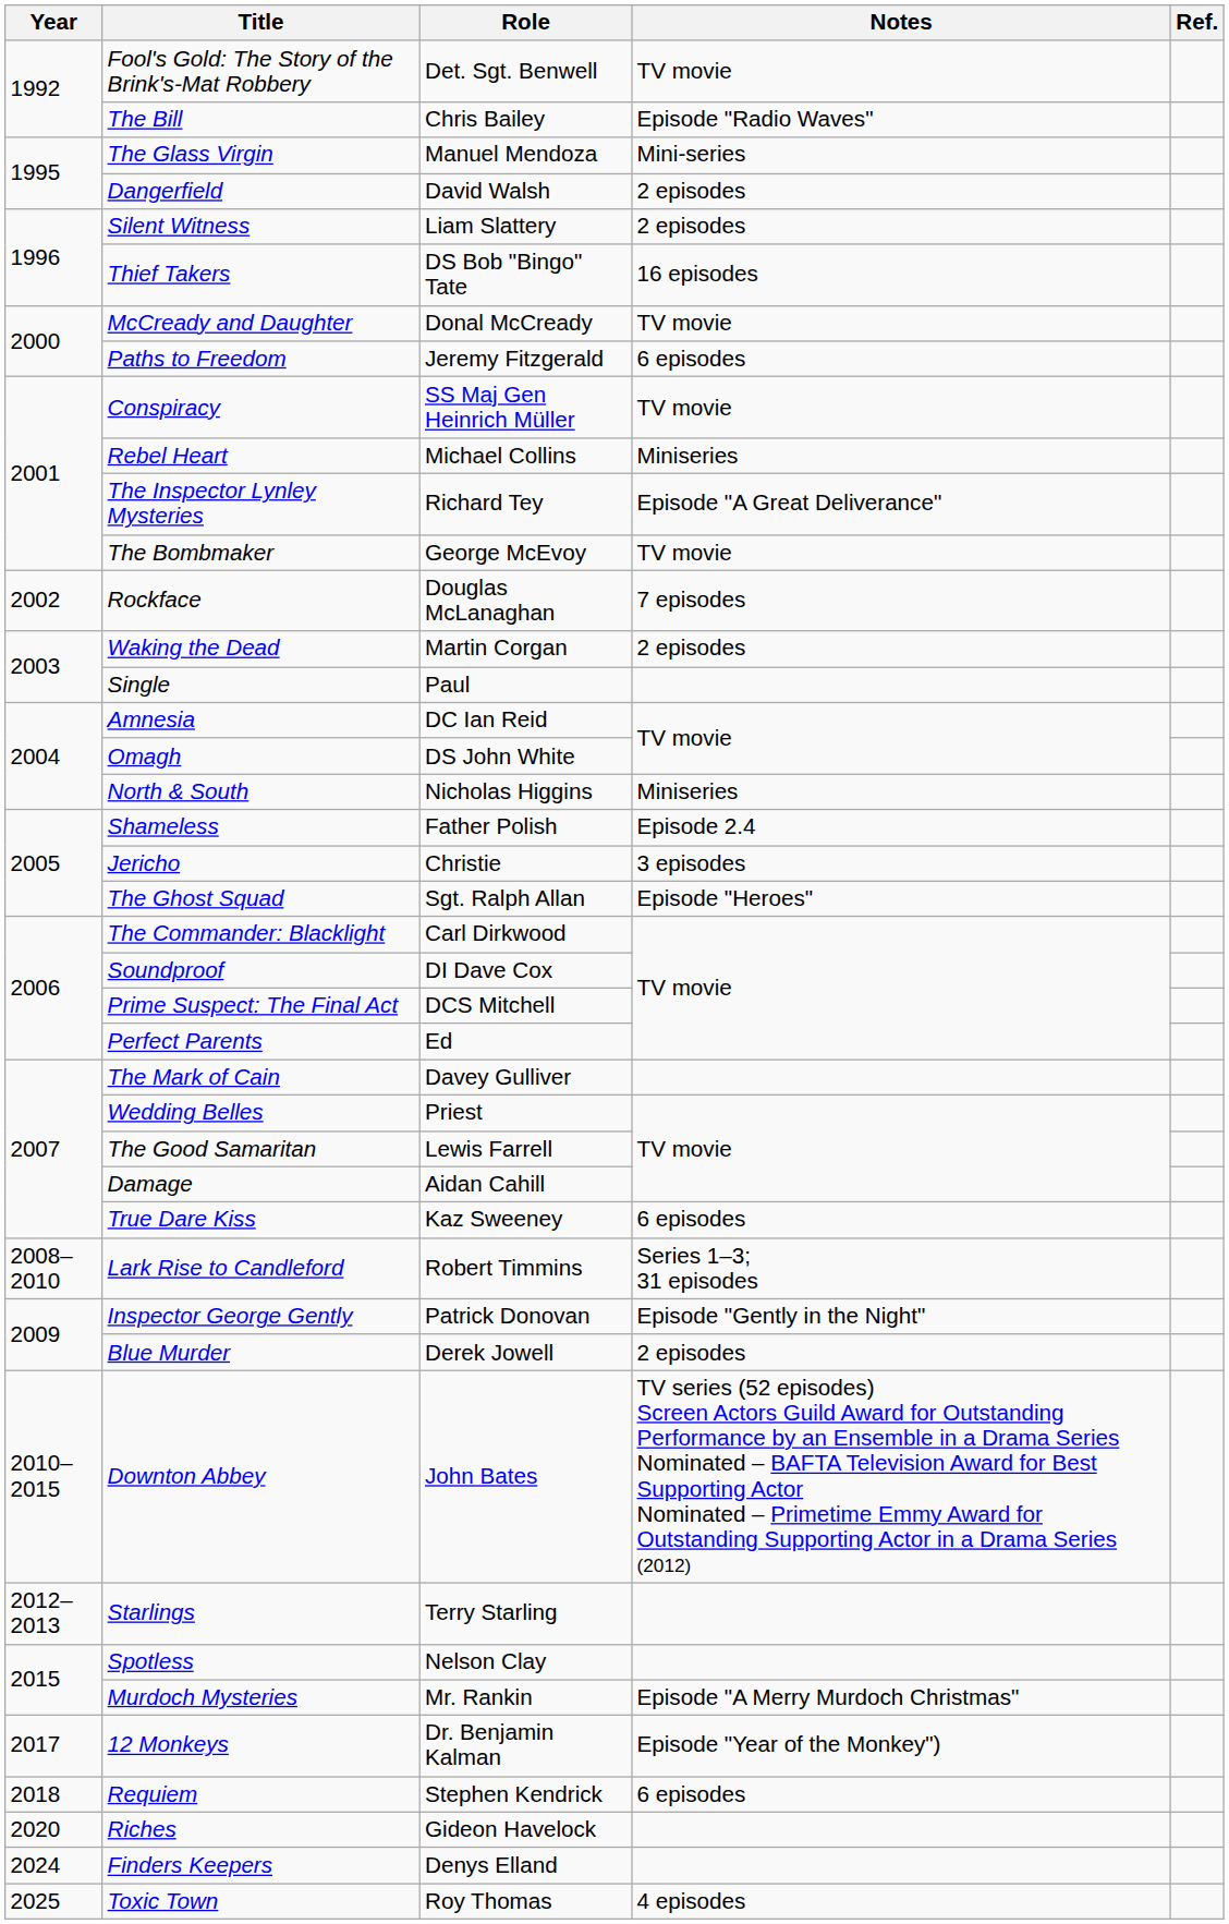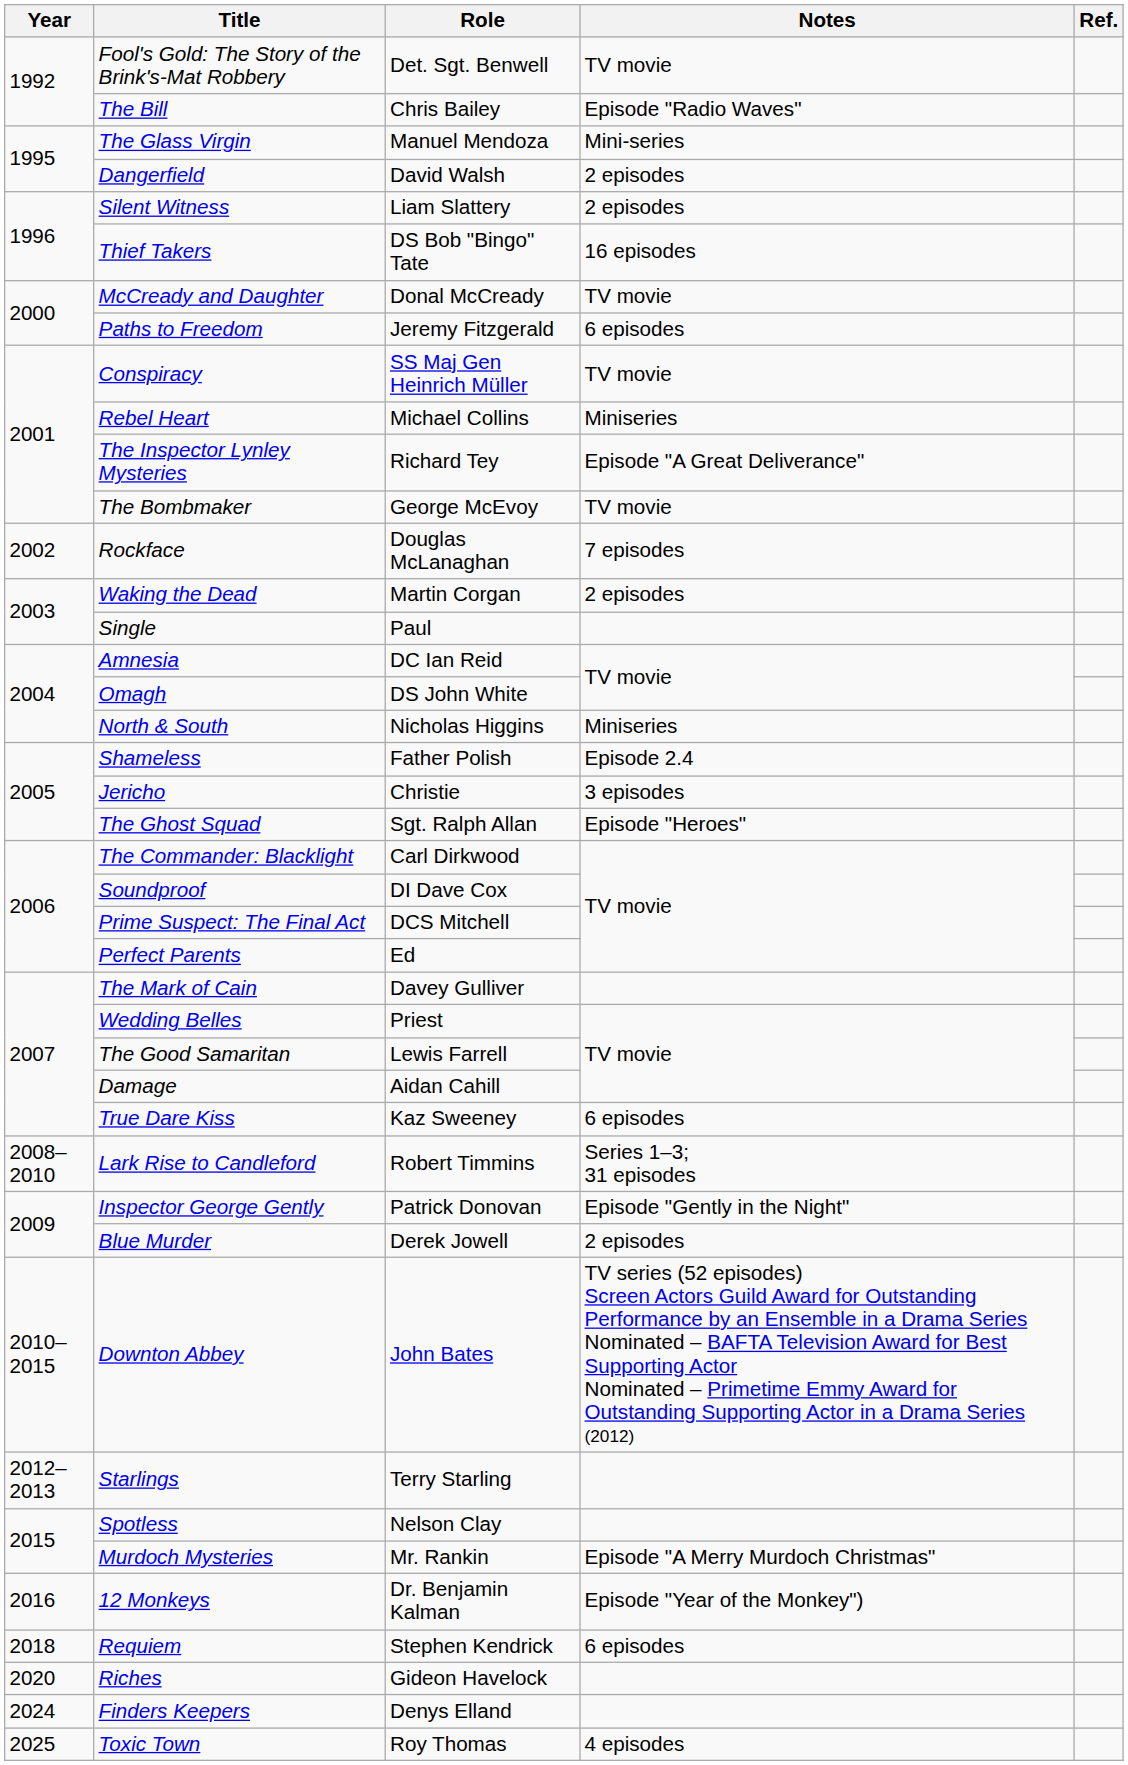 <table class="wikitable sortable">
 <tr>
 <th>Year</th>
 <th>Title</th>
 <th>Role</th>
 <th class="unsortable">Notes</th>
 <th>Ref.</th>
 </tr>
 <tr>
 <td rowspan=2>1992</td>
 <td><em>Fool's Gold: The Story of the Brink's-Mat Robbery</em></td>
 <td>Det. Sgt. Benwell</td>
 <td>TV movie</td>
 <td></td>
 </tr>
 <tr>
 <td><em><a href='#'>The Bill</a></em></td>
 <td>Chris Bailey</td>
 <td>Episode "Radio Waves"</td>
 <td></td>
 </tr>
 <tr>
 <td rowspan=2>1995</td>
 <td><em><a href='#'>The Glass Virgin</a></em></td>
 <td>Manuel Mendoza</td>
 <td>Mini-series</td>
 <td></td>
 </tr>
 <tr>
 <td><em><a href='#'>Dangerfield</a></em></td>
 <td>David Walsh</td>
 <td>2 episodes</td>
 <td></td>
 </tr>
 <tr>
 <td rowspan=2>1996</td>
 <td><em><a href='#'>Silent Witness</a></em></td>
 <td>Liam Slattery</td>
 <td>2 episodes</td>
 <td></td>
 </tr>
 <tr>
 <td><em><a href='#'>Thief Takers</a></em></td>
 <td>DS Bob "Bingo" Tate</td>
 <td>16 episodes</td>
 <td></td>
 </tr>
 <tr>
 <td rowspan=2>2000</td>
 <td><em><a href='#'>McCready and Daughter</a></em></td>
 <td>Donal McCready</td>
 <td>TV movie</td>
 <td></td>
 </tr>
 <tr>
 <td><em><a href='#'>Paths to Freedom</a></em></td>
 <td>Jeremy Fitzgerald</td>
 <td>6 episodes</td>
 <td></td>
 </tr>
 <tr>
 <td rowspan=4>2001</td>
 <td><em><a href='#'>Conspiracy</a></em></td>
 <td><a href='#'>SS Maj Gen Heinrich Müller</a></td>
 <td>TV movie</td>
 <td></td>
 </tr>
 <tr>
 <td><em><a href='#'>Rebel Heart</a></em></td>
 <td>Michael Collins</td>
 <td>Miniseries</td>
 <td></td>
 </tr>
 <tr>
 <td><em><a href='#'>The Inspector Lynley Mysteries</a></em></td>
 <td>Richard Tey</td>
 <td>Episode "A Great Deliverance"</td>
 <td></td>
 </tr>
 <tr>
 <td><em>The Bombmaker</em></td>
 <td>George McEvoy</td>
 <td>TV movie</td>
 <td></td>
 </tr>
 <tr>
 <td>2002</td>
 <td><em>Rockface</em></td>
 <td>Douglas McLanaghan</td>
 <td>7 episodes</td>
 <td></td>
 </tr>
 <tr>
 <td rowspan=2>2003</td>
 <td><em><a href='#'>Waking the Dead</a></em></td>
 <td>Martin Corgan</td>
 <td>2 episodes</td>
 <td></td>
 </tr>
 <tr>
 <td><em>Single</em></td>
 <td>Paul</td>
 <td></td>
 <td></td>
 </tr>
 <tr>
 <td rowspan=3>2004</td>
 <td><em><a href='#'>Amnesia</a></em></td>
 <td>DC Ian Reid</td>
 <td rowspan=2>TV movie</td>
 <td></td>
 </tr>
 <tr>
 <td><em><a href='#'>Omagh</a></em></td>
 <td>DS John White</td>
 <td></td>
 </tr>
 <tr>
 <td><em><a href='#'>North & South</a></em></td>
 <td>Nicholas Higgins</td>
 <td>Miniseries</td>
 <td></td>
 </tr>
 <tr>
 <td rowspan=3>2005</td>
 <td><em><a href='#'>Shameless</a></em></td>
 <td>Father Polish</td>
 <td>Episode 2.4</td>
 <td></td>
 </tr>
 <tr>
 <td><em><a href='#'>Jericho</a></em></td>
 <td>Christie</td>
 <td>3 episodes</td>
 <td></td>
 </tr>
 <tr>
 <td><em><a href='#'>The Ghost Squad</a></em></td>
 <td>Sgt. Ralph Allan</td>
 <td>Episode "Heroes"</td>
 <td></td>
 </tr>
 <tr>
 <td rowspan=4>2006</td>
 <td><em><a href='#'>The Commander: Blacklight</a></em></td>
 <td>Carl Dirkwood</td>
 <td rowspan=4>TV movie</td>
 <td></td>
 </tr>
 <tr>
 <td><em><a href='#'>Soundproof</a></em></td>
 <td>DI Dave Cox</td>
 <td></td>
 </tr>
 <tr>
 <td><em><a href='#'>Prime Suspect: The Final Act</a></em></td>
 <td>DCS Mitchell</td>
 <td></td>
 </tr>
 <tr>
 <td><em><a href='#'>Perfect Parents</a></em></td>
 <td>Ed</td>
 <td></td>
 </tr>
 <tr>
 <td rowspan=5>2007</td>
 <td><em><a href='#'>The Mark of Cain</a></em></td>
 <td>Davey Gulliver</td>
 <td></td>
 <td></td>
 </tr>
 <tr>
 <td><em><a href='#'>Wedding Belles</a></em></td>
 <td>Priest</td>
 <td rowspan=3>TV movie</td>
 <td></td>
 </tr>
 <tr>
 <td><em>The Good Samaritan</em></td>
 <td>Lewis Farrell</td>
 <td></td>
 </tr>
 <tr>
 <td><em>Damage</em></td>
 <td>Aidan Cahill</td>
 <td></td>
 </tr>
 <tr>
 <td><em><a href='#'>True Dare Kiss</a></em></td>
 <td>Kaz Sweeney</td>
 <td>6 episodes</td>
 <td></td>
 </tr>
 <tr>
 <td>2008–2010</td>
 <td><em><a href='#'>Lark Rise to Candleford</a></em></td>
 <td>Robert Timmins</td>
 <td>Series 1–3;<br>31 episodes</td>
 <td></td>
 </tr>
 <tr>
 <td rowspan=2>2009</td>
 <td><em><a href='#'>Inspector George Gently</a></em></td>
 <td>Patrick Donovan</td>
 <td>Episode "Gently in the Night"</td>
 <td></td>
 </tr>
 <tr>
 <td><em><a href='#'>Blue Murder</a></em></td>
 <td>Derek Jowell</td>
 <td>2 episodes</td>
 <td></td>
 </tr>
 <tr>
 <td>2010–2015</td>
 <td><em><a href='#'>Downton Abbey</a></em></td>
 <td><a href='#'>John Bates</a></td>
 <td>TV series (52 episodes)<br><a href='#'>Screen Actors Guild Award for Outstanding Performance by an Ensemble in a Drama Series</a><br> Nominated – <a href='#'>BAFTA Television Award for Best Supporting Actor</a> <br> Nominated – <a href='#'>Primetime Emmy Award for Outstanding Supporting Actor in a Drama Series</a> <small>(2012)</small></td>
 <td></td>
 </tr>
 <tr>
 <td>2012–2013</td>
 <td><em><a href='#'>Starlings</a></em></td>
 <td>Terry Starling</td>
 <td></td>
 <td></td>
 </tr>
 <tr>
 <td rowspan=2>2015</td>
 <td><a href='#'><em>Spotless</em></a></td>
 <td>Nelson Clay</td>
 <td></td>
 <td></td>
 </tr>
 <tr>
 <td><em><a href='#'>Murdoch Mysteries</a></em></td>
 <td>Mr. Rankin</td>
 <td>Episode "A Merry Murdoch Christmas"</td>
 <td></td>
 </tr>
 <tr>
-<td>2017</td>
+<td>2016</td>
 <td><em><a href='#'>12 Monkeys</a></em></td>
 <td>Dr. Benjamin Kalman</td>
 <td>Episode "Year of the Monkey")</td>
 <td></td>
 </tr>
 <tr>
 <td>2018</td>
 <td><em><a href='#'>Requiem</a></em></td>
 <td>Stephen Kendrick</td>
 <td>6 episodes</td>
 <td></td>
 </tr>
 <tr>
 <td>2020</td>
 <td><em><a href='#'>Riches</a></em></td>
 <td>Gideon Havelock</td>
 <td></td>
 <td></td>
 </tr>
 <tr>
 <td>2024</td>
 <td><em><a href='#'>Finders Keepers</a></em></td>
 <td>Denys Elland</td>
 <td></td>
 <td></td>
 </tr>
 <tr>
 <td>2025</td>
 <td><em><a href='#'>Toxic Town</a></em></td>
 <td>Roy Thomas</td>
 <td>4 episodes</td>
 <td></td>
 </tr>
 </table>
